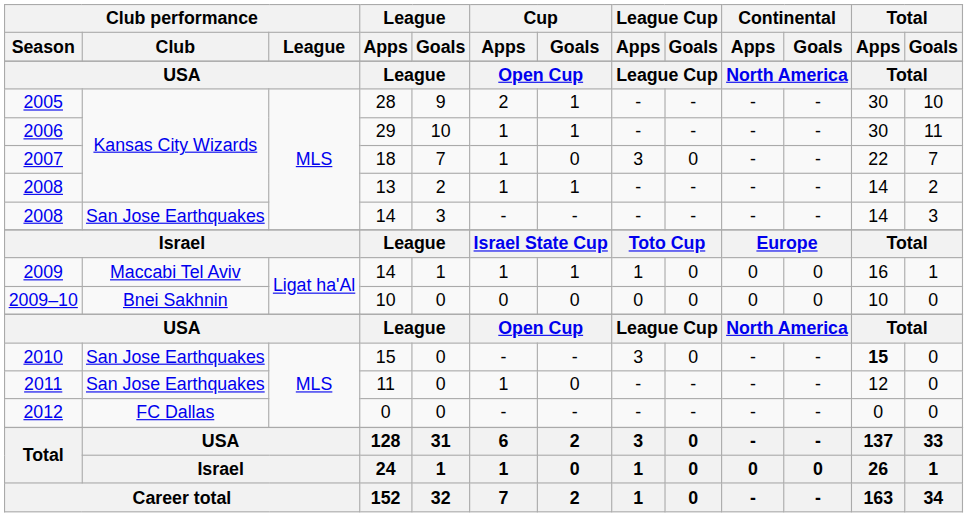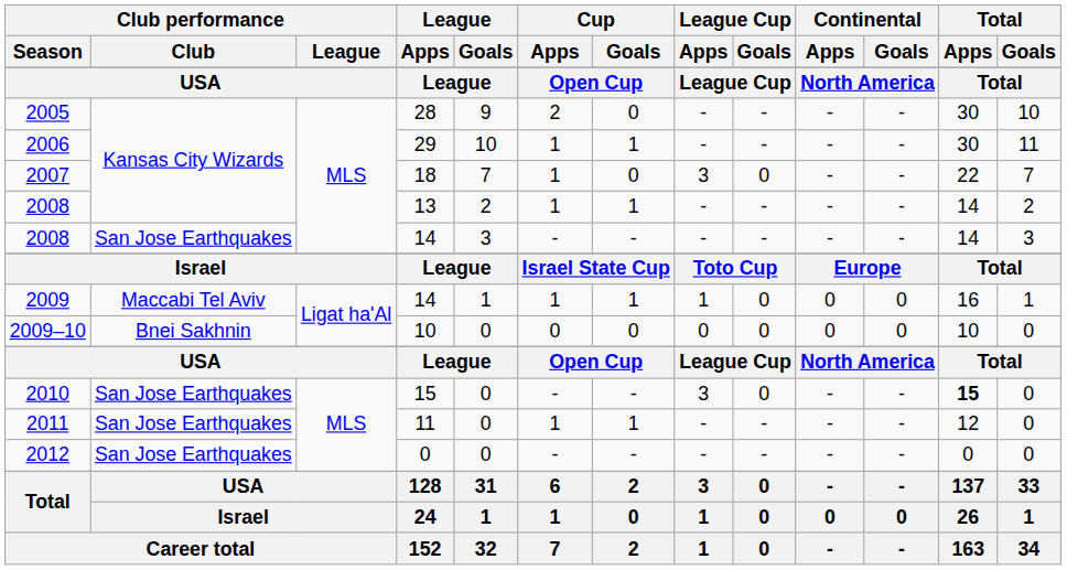 <table class="wikitable" style="text-align:center">
 <tr>
 <th colspan=3>Club performance</th>
 <th colspan=2>League</th>
 <th colspan=2>Cup</th>
 <th colspan=2>League Cup</th>
 <th colspan=2>Continental</th>
 <th colspan=2>Total</th>
 </tr>
 <tr>
 <th>Season</th>
 <th>Club</th>
 <th>League</th>
 <th>Apps</th>
 <th>Goals</th>
 <th>Apps</th>
 <th>Goals</th>
 <th>Apps</th>
 <th>Goals</th>
 <th>Apps</th>
 <th>Goals</th>
 <th>Apps</th>
 <th>Goals</th>
 </tr>
 <tr>
 </tr>
 <tr>
 <th colspan=3>USA</th>
 <th colspan=2>League</th>
 <th colspan=2><a href='#'>Open Cup</a></th>
 <th colspan=2>League Cup</th>
 <th colspan=2><a href='#'>North America</a></th>
 <th colspan=2>Total</th>
 </tr>
 <tr>
 <td><a href='#'>2005</a></td>
 <td rowspan="4"><a href='#'>Kansas City Wizards</a></td>
 <td rowspan="5"><a href='#'>MLS</a></td>
 <td>28</td>
 <td>9</td>
 <td>2</td>
-<td>1</td>
+<td>0</td>
 <td>-</td>
 <td>-</td>
 <td>-</td>
 <td>-</td>
 <td>30</td>
 <td>10</td>
 </tr>
 <tr>
 <td><a href='#'>2006</a></td>
 <td>29</td>
 <td>10</td>
 <td>1</td>
 <td>1</td>
 <td>-</td>
 <td>-</td>
 <td>-</td>
 <td>-</td>
 <td>30</td>
 <td>11</td>
 </tr>
 <tr>
 <td><a href='#'>2007</a></td>
 <td>18</td>
 <td>7</td>
 <td>1</td>
 <td>0</td>
 <td>3</td>
 <td>0</td>
 <td>-</td>
 <td>-</td>
 <td>22</td>
 <td>7</td>
 </tr>
 <tr>
 <td><a href='#'>2008</a></td>
 <td>13</td>
 <td>2</td>
 <td>1</td>
 <td>1</td>
 <td>-</td>
 <td>-</td>
 <td>-</td>
 <td>-</td>
 <td>14</td>
 <td>2</td>
 </tr>
 <tr>
 <td><a href='#'>2008</a></td>
 <td><a href='#'>San Jose Earthquakes</a></td>
 <td>14</td>
 <td>3</td>
 <td>-</td>
 <td>-</td>
 <td>-</td>
 <td>-</td>
 <td>-</td>
 <td>-</td>
 <td>14</td>
 <td>3</td>
 </tr>
 <tr>
 </tr>
 <tr>
 <th colspan=3>Israel</th>
 <th colspan=2>League</th>
 <th colspan=2><a href='#'>Israel State Cup</a></th>
 <th colspan=2><a href='#'>Toto Cup</a></th>
 <th colspan=2><a href='#'>Europe</a></th>
 <th colspan=2>Total</th>
 </tr>
 <tr>
 <td><a href='#'>2009</a></td>
 <td><a href='#'>Maccabi Tel Aviv</a></td>
 <td rowspan="2"><a href='#'>Ligat ha'Al</a></td>
 <td>14</td>
 <td>1</td>
 <td>1</td>
 <td>1</td>
 <td>1</td>
 <td>0</td>
 <td>0</td>
 <td>0</td>
 <td>16</td>
 <td>1</td>
 </tr>
 <tr>
 <td><a href='#'>2009–10</a></td>
 <td><a href='#'>Bnei Sakhnin</a></td>
 <td>10</td>
 <td>0</td>
 <td>0</td>
 <td>0</td>
 <td>0</td>
 <td>0</td>
 <td>0</td>
 <td>0</td>
 <td>10</td>
 <td>0</td>
 </tr>
 <tr>
 </tr>
 <tr>
 <th colspan=3>USA</th>
 <th colspan=2>League</th>
 <th colspan=2><a href='#'>Open Cup</a></th>
 <th colspan=2>League Cup</th>
 <th colspan=2><a href='#'>North America</a></th>
 <th colspan=2>Total</th>
 </tr>
 <tr>
 <td><a href='#'>2010</a></td>
 <td><a href='#'>San Jose Earthquakes</a></td>
 <td rowspan="3"><a href='#'>MLS</a></td>
 <td>15</td>
 <td>0</td>
 <td>-</td>
 <td>-</td>
 <td>3</td>
 <td>0</td>
 <td>-</td>
 <td>-</td>
 <td><strong>15</strong></td>
 <td>0</td>
 </tr>
 <tr>
 <td><a href='#'>2011</a></td>
 <td><a href='#'>San Jose Earthquakes</a></td>
 <td>11</td>
 <td>0</td>
 <td>1</td>
-<td>0</td>
+<td>1</td>
 <td>-</td>
 <td>-</td>
 <td>-</td>
 <td>-</td>
 <td>12</td>
 <td>0</td>
 </tr>
 <tr>
 <td><a href='#'>2012</a></td>
-<td><a href='#'>FC Dallas</a></td>
+<td><a href='#'>San Jose Earthquakes</a></td>
 <td>0</td>
 <td>0</td>
 <td>-</td>
 <td>-</td>
 <td>-</td>
 <td>-</td>
 <td>-</td>
 <td>-</td>
 <td>0</td>
 <td>0</td>
 </tr>
 <tr>
 </tr>
 <tr>
 <th rowspan=2>Total</th>
 <th colspan=2>USA</th>
 <th>128</th>
 <th>31</th>
 <th>6</th>
 <th>2</th>
 <th>3</th>
 <th>0</th>
 <th>-</th>
 <th>-</th>
 <th>137</th>
 <th>33</th>
 </tr>
 <tr>
 <th colspan=2>Israel</th>
 <th>24</th>
 <th>1</th>
 <th>1</th>
 <th>0</th>
 <th>1</th>
 <th>0</th>
 <th>0</th>
 <th>0</th>
 <th>26</th>
 <th>1</th>
 </tr>
 <tr>
 <th colspan=3>Career total</th>
 <th>152</th>
 <th>32</th>
 <th>7</th>
 <th>2</th>
 <th>1</th>
 <th>0</th>
 <th>-</th>
 <th>-</th>
 <th>163</th>
 <th>34</th>
 </tr>
 </table>
